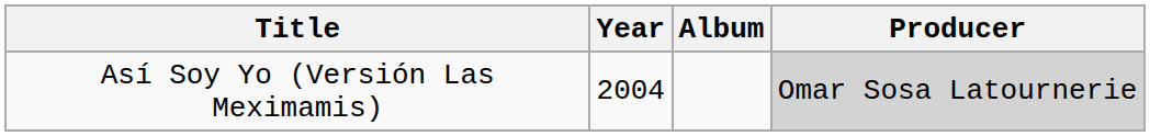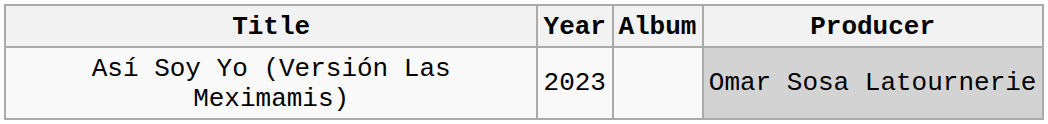 <table class="wikitable plainrowheaders" style="text-align:center;">
 <tr>
 <th style="width:20em;">Title</th>
 <th>Year</th>
 <th>Album</th>
 <th>Producer</th>
 </tr>
 <tr>
 <td>Así Soy Yo (Versión Las Meximamis)</td>
-<td>2004</td>
+<td>2023</td>
 <td></td>
 <td style="background: lightgrey;">Omar Sosa Latournerie</td>
 </tr>
 </table>
